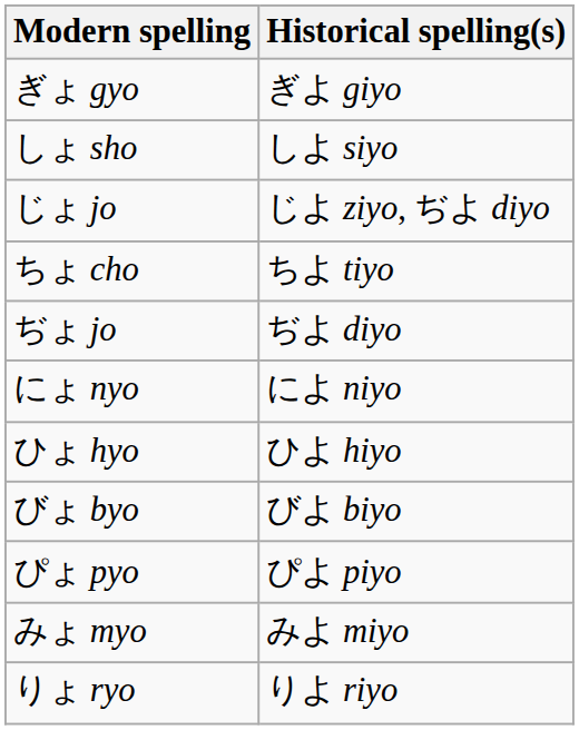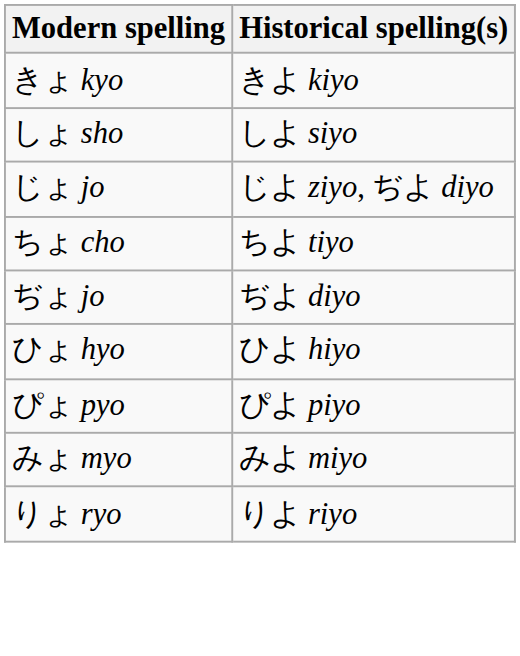 <table class="wikitable">
 <tr>
 <th>Modern spelling</th>
 <th>Historical spelling(s)</th>
 </tr>
 <tr>
-<td>ぎょ <em>gyo</em></td>
-<td>ぎよ <em>giyo</em></td>
+<td>きょ <em>kyo</em></td>
+<td>きよ <em>kiyo</em></td>
 </tr>
 <tr>
 <td>しょ <em>sho</em></td>
 <td>しよ <em>siyo</em></td>
 </tr>
 <tr>
 <td>じょ <em>jo</em></td>
 <td>じよ <em>ziyo</em>, ぢよ <em>diyo</em></td>
 </tr>
 <tr>
 <td>ちょ <em>cho</em></td>
 <td>ちよ <em>tiyo</em></td>
 </tr>
 <tr>
 <td>ぢょ <em>jo</em></td>
 <td>ぢよ <em>diyo</em></td>
 </tr>
 <tr>
-<td>にょ <em>nyo</em></td>
-<td>によ <em>niyo</em></td>
-</tr>
-<tr>
 <td>ひょ <em>hyo</em></td>
 <td>ひよ <em>hiyo</em></td>
-</tr>
-<tr>
-<td>びょ <em>byo</em></td>
-<td>びよ <em>biyo</em></td>
 </tr>
 <tr>
 <td>ぴょ <em>pyo</em></td>
 <td>ぴよ <em>piyo</em></td>
 </tr>
 <tr>
 <td>みょ <em>myo</em></td>
 <td>みよ <em>miyo</em></td>
 </tr>
 <tr>
 <td>りょ <em>ryo</em></td>
 <td>りよ <em>riyo</em></td>
 </tr>
 </table>
